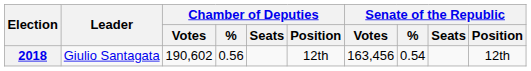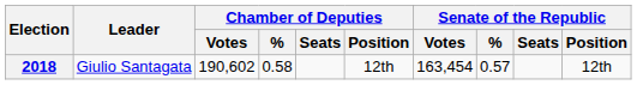 <table class="wikitable" style="text-align:center">
 <tr>
 <th rowspan="2">Election</th>
 <th rowspan="2">Leader</th>
 <th colspan="4"><a href='#'>Chamber of Deputies</a></th>
 <th colspan="4"><a href='#'>Senate of the Republic</a></th>
 </tr>
 <tr>
 <th>Votes</th>
 <th>%</th>
 <th>Seats</th>
 <th>Position</th>
 <th>Votes</th>
 <th>%</th>
 <th>Seats</th>
 <th>Position</th>
 </tr>
 <tr>
 <th><a href='#'>2018</a></th>
 <td><a href='#'>Giulio Santagata</a></td>
 <td>190,602</td>
-<td>0.56</td>
+<td>0.58</td>
 <td></td>
 <td>12th</td>
-<td>163,456</td>
-<td>0.54</td>
+<td>163,454</td>
+<td>0.57</td>
 <td></td>
 <td>12th</td>
 </tr>
 </table>
